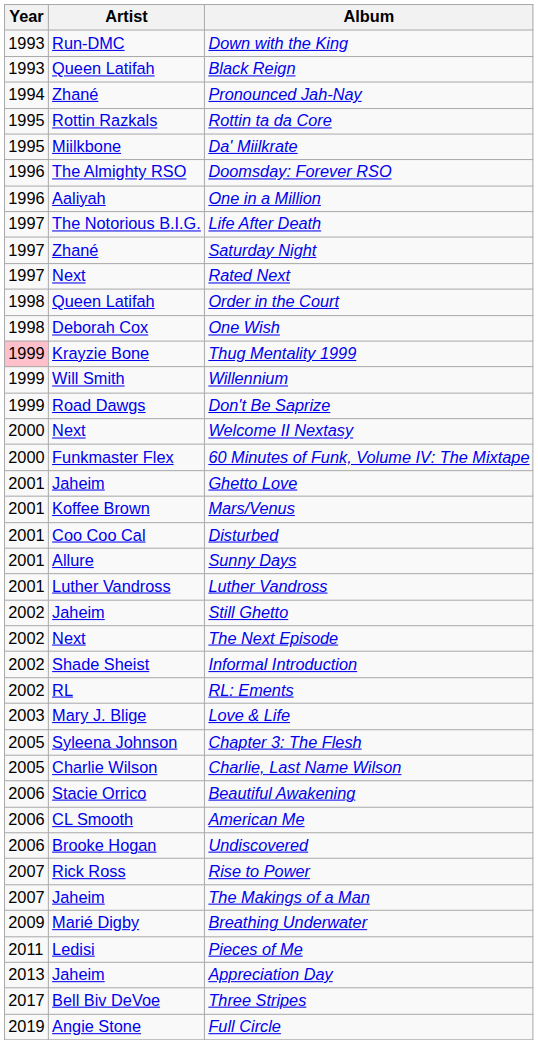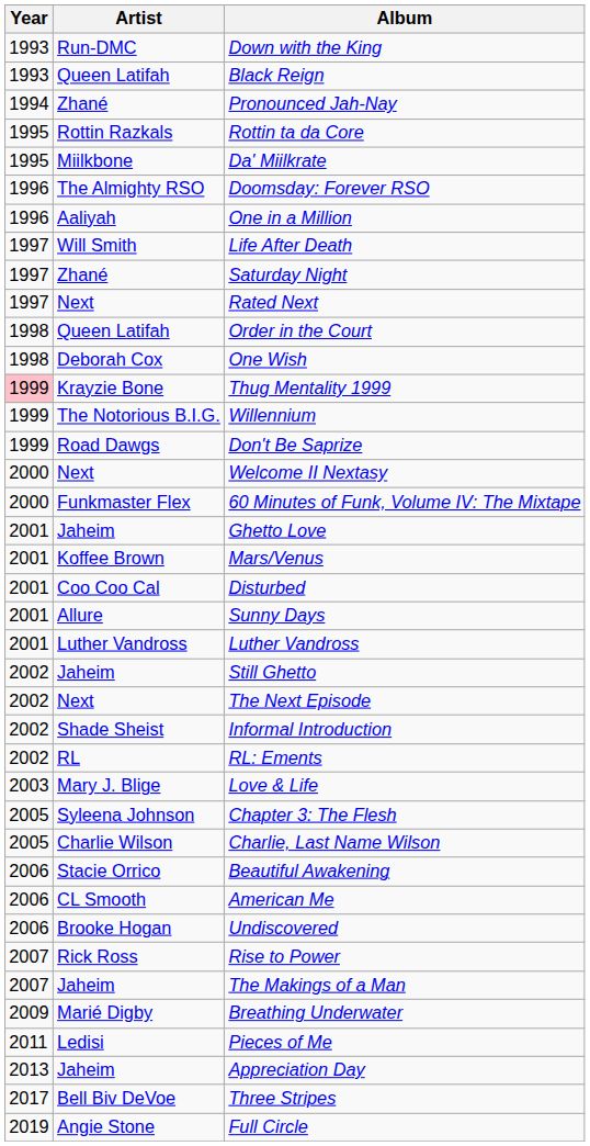 <table class="wikitable">
 <tr>
 <th>Year</th>
 <th>Artist</th>
 <th>Album</th>
 </tr>
 <tr>
 <td>1993</td>
 <td><a href='#'>Run-DMC</a></td>
 <td><a href='#'><em>Down with the King</em></a></td>
 </tr>
 <tr>
 <td>1993</td>
 <td><a href='#'>Queen Latifah</a></td>
 <td><a href='#'><em>Black Reign</em></a></td>
 </tr>
 <tr>
 <td>1994</td>
 <td><a href='#'>Zhané</a></td>
 <td><em><a href='#'>Pronounced Jah-Nay</a></em></td>
 </tr>
 <tr>
 <td>1995</td>
 <td><a href='#'>Rottin Razkals</a></td>
 <td><em><a href='#'>Rottin ta da Core</a></em></td>
 </tr>
 <tr>
 <td>1995</td>
 <td><a href='#'>Miilkbone</a></td>
 <td><em><a href='#'>Da' Miilkrate</a></em></td>
 </tr>
 <tr>
 <td>1996</td>
 <td><a href='#'>The Almighty RSO</a></td>
 <td><em><a href='#'>Doomsday: Forever RSO</a></em></td>
 </tr>
 <tr>
 <td>1996</td>
 <td><a href='#'>Aaliyah</a></td>
 <td><a href='#'><em>One in a Million</em></a></td>
 </tr>
 <tr>
 <td>1997</td>
-<td><a href='#'>The Notorious B.I.G.</a></td>
+<td><a href='#'>Will Smith</a></td>
 <td><em><a href='#'>Life After Death</a></em></td>
 </tr>
 <tr>
 <td>1997</td>
 <td><a href='#'>Zhané</a></td>
 <td><a href='#'><em>Saturday Night</em></a></td>
 </tr>
 <tr>
 <td>1997</td>
 <td><a href='#'>Next</a></td>
 <td><em><a href='#'>Rated Next</a></em></td>
 </tr>
 <tr>
 <td>1998</td>
 <td><a href='#'>Queen Latifah</a></td>
 <td><em><a href='#'>Order in the Court</a></em></td>
 </tr>
 <tr>
 <td>1998</td>
 <td><a href='#'>Deborah Cox</a></td>
 <td><a href='#'><em>One Wish</em></a></td>
 </tr>
 <tr>
 <td style="background: pink;">1999</td>
 <td><a href='#'>Krayzie Bone</a></td>
 <td><em><a href='#'>Thug Mentality 1999</a></em></td>
 </tr>
 <tr>
 <td>1999</td>
-<td><a href='#'>Will Smith</a></td>
+<td><a href='#'>The Notorious B.I.G.</a></td>
 <td><em><a href='#'>Willennium</a></em></td>
 </tr>
 <tr>
 <td>1999</td>
 <td><a href='#'>Road Dawgs</a></td>
 <td><em><a href='#'>Don't Be Saprize</a></em></td>
 </tr>
 <tr>
 <td>2000</td>
 <td><a href='#'>Next</a></td>
 <td><em><a href='#'>Welcome II Nextasy</a></em></td>
 </tr>
 <tr>
 <td>2000</td>
 <td><a href='#'>Funkmaster Flex</a></td>
 <td><em><a href='#'>60 Minutes of Funk, Volume IV: The Mixtape</a></em></td>
 </tr>
 <tr>
 <td>2001</td>
 <td><a href='#'>Jaheim</a></td>
 <td><a href='#'><em>Ghetto Love</em></a></td>
 </tr>
 <tr>
 <td>2001</td>
 <td><a href='#'>Koffee Brown</a></td>
 <td><em><a href='#'>Mars/Venus</a></em></td>
 </tr>
 <tr>
 <td>2001</td>
 <td><a href='#'>Coo Coo Cal</a></td>
 <td><a href='#'><em>Disturbed</em></a></td>
 </tr>
 <tr>
 <td>2001</td>
 <td><a href='#'>Allure</a></td>
 <td><a href='#'><em>Sunny Days</em></a></td>
 </tr>
 <tr>
 <td>2001</td>
 <td><a href='#'>Luther Vandross</a></td>
 <td><a href='#'><em>Luther Vandross</em></a></td>
 </tr>
 <tr>
 <td>2002</td>
 <td><a href='#'>Jaheim</a></td>
 <td><em><a href='#'>Still Ghetto</a></em></td>
 </tr>
 <tr>
 <td>2002</td>
 <td><a href='#'>Next</a></td>
 <td><a href='#'><em>The Next Episode</em></a></td>
 </tr>
 <tr>
 <td>2002</td>
 <td><a href='#'>Shade Sheist</a></td>
 <td><em><a href='#'>Informal Introduction</a></em></td>
 </tr>
 <tr>
 <td>2002</td>
 <td><a href='#'>RL</a></td>
 <td><em><a href='#'>RL: Ements</a></em></td>
 </tr>
 <tr>
 <td>2003</td>
 <td><a href='#'>Mary J. Blige</a></td>
 <td><a href='#'><em>Love & Life</em></a></td>
 </tr>
 <tr>
 <td>2005</td>
 <td><a href='#'>Syleena Johnson</a></td>
 <td><em><a href='#'>Chapter 3: The Flesh</a></em></td>
 </tr>
 <tr>
 <td>2005</td>
 <td><a href='#'>Charlie Wilson</a></td>
 <td><em><a href='#'>Charlie, Last Name Wilson</a></em></td>
 </tr>
 <tr>
 <td>2006</td>
 <td><a href='#'>Stacie Orrico</a></td>
 <td><em><a href='#'>Beautiful Awakening</a></em></td>
 </tr>
 <tr>
 <td>2006</td>
 <td><a href='#'>CL Smooth</a></td>
 <td><a href='#'><em>American Me</em></a></td>
 </tr>
 <tr>
 <td>2006</td>
 <td><a href='#'>Brooke Hogan</a></td>
 <td><a href='#'><em>Undiscovered</em></a></td>
 </tr>
 <tr>
 <td>2007</td>
 <td><a href='#'>Rick Ross</a></td>
 <td><a href='#'><em>Rise to Power</em></a></td>
 </tr>
 <tr>
 <td>2007</td>
 <td><a href='#'>Jaheim</a></td>
 <td><em><a href='#'>The Makings of a Man</a></em></td>
 </tr>
 <tr>
 <td>2009</td>
 <td><a href='#'>Marié Digby</a></td>
 <td><a href='#'><em>Breathing Underwater</em></a></td>
 </tr>
 <tr>
 <td>2011</td>
 <td><a href='#'>Ledisi</a></td>
 <td><a href='#'><em>Pieces of Me</em></a></td>
 </tr>
 <tr>
 <td>2013</td>
 <td><a href='#'>Jaheim</a></td>
 <td><em><a href='#'>Appreciation Day</a></em></td>
 </tr>
 <tr>
 <td>2017</td>
 <td><a href='#'>Bell Biv DeVoe</a></td>
 <td><a href='#'><em>Three Stripes</em></a></td>
 </tr>
 <tr>
 <td>2019</td>
 <td><a href='#'>Angie Stone</a></td>
 <td><a href='#'><em>Full Circle</em></a></td>
 </tr>
 </table>
